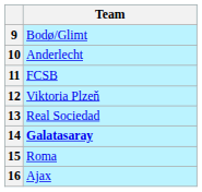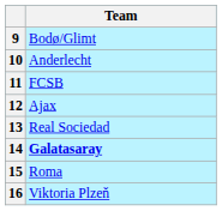 <table class="wikitable" style="white-space:nowrap; background-color:#BBF3FF">
 <tr>
 <th></th>
 <th style="width:210px">Team</th>
 </tr>
 <tr>
 <th>9</th>
 <td> <a href='#'>Bodø/Glimt</a></td>
 </tr>
 <tr>
 <th>10</th>
 <td> <a href='#'>Anderlecht</a></td>
 </tr>
 <tr>
 <th>11</th>
 <td> <a href='#'>FCSB</a></td>
 </tr>
 <tr>
 <th>12</th>
-<td> <a href='#'>Viktoria Plzeň</a></td>
+<td> <a href='#'>Ajax</a></td>
 </tr>
 <tr>
 <th>13</th>
 <td> <a href='#'>Real Sociedad</a></td>
 </tr>
 <tr>
 <th>14</th>
 <td><strong> <a href='#'>Galatasaray</a></strong></td>
 </tr>
 <tr>
 <th>15</th>
 <td> <a href='#'>Roma</a></td>
 </tr>
 <tr>
 <th>16</th>
-<td> <a href='#'>Ajax</a></td>
+<td> <a href='#'>Viktoria Plzeň</a></td>
 </tr>
 </table>
